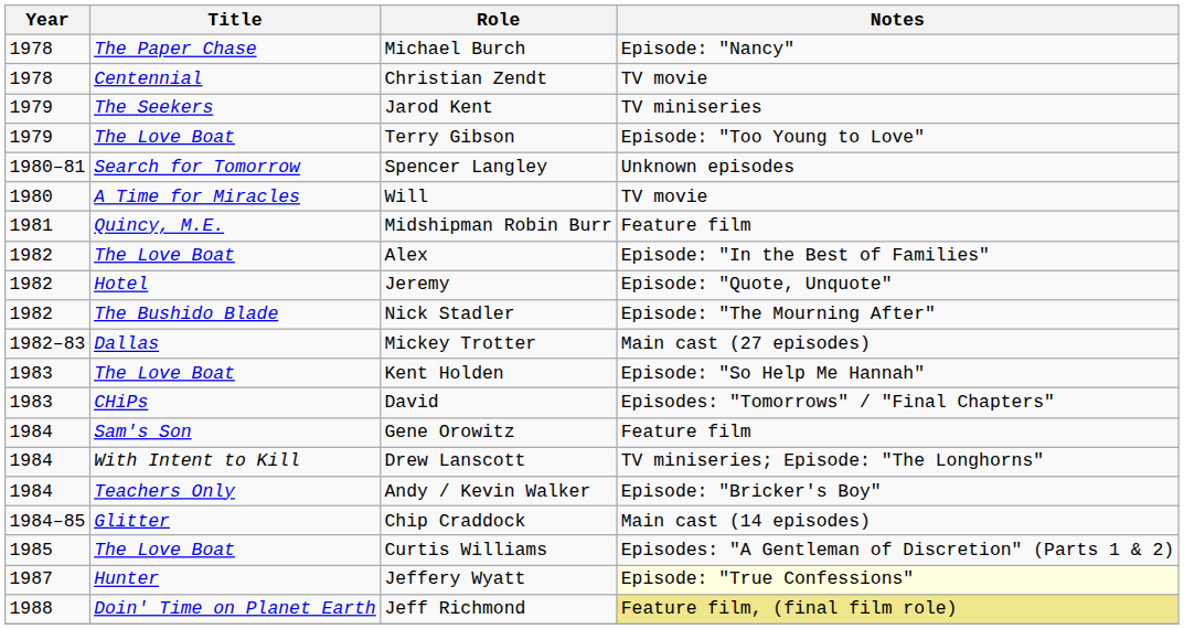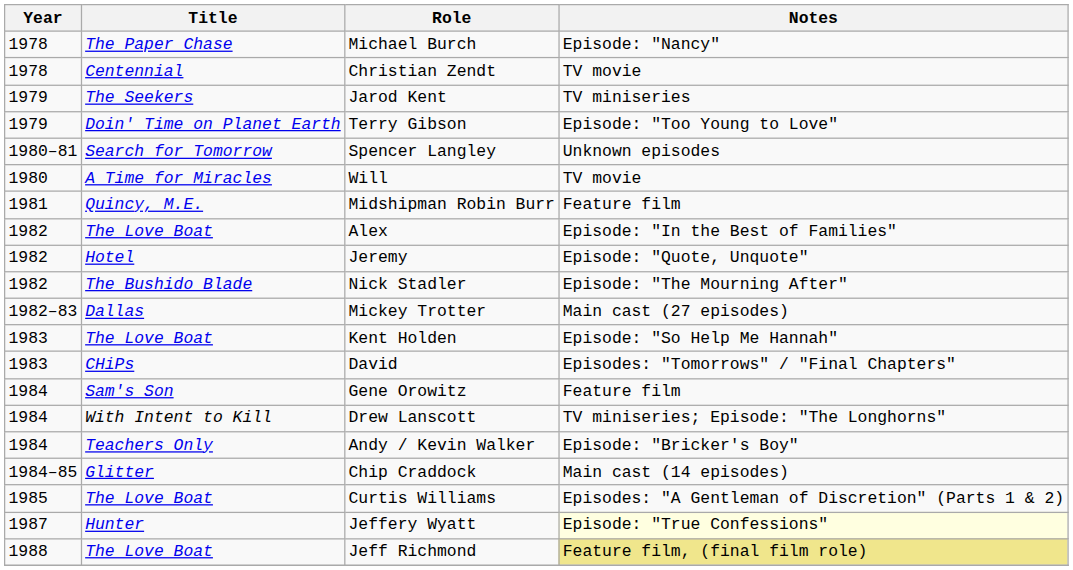 <table class="wikitable sortable">
 <tr>
 <th>Year</th>
 <th>Title</th>
 <th>Role</th>
 <th class="unsortable">Notes</th>
 </tr>
 <tr>
 <td>1978</td>
 <td><em><a href='#'>The Paper Chase</a></em></td>
 <td>Michael Burch</td>
 <td>Episode: "Nancy"</td>
 </tr>
 <tr>
 <td>1978</td>
 <td><em><a href='#'>Centennial</a></em></td>
 <td>Christian Zendt</td>
 <td>TV movie</td>
 </tr>
 <tr>
 <td>1979</td>
 <td><em><a href='#'>The Seekers</a></em></td>
 <td>Jarod Kent</td>
 <td>TV miniseries</td>
 </tr>
 <tr>
 <td>1979</td>
-<td><em><a href='#'>The Love Boat</a></em></td>
+<td><em><a href='#'>Doin' Time on Planet Earth</a></em></td>
 <td>Terry Gibson</td>
 <td>Episode: "Too Young to Love"</td>
 </tr>
 <tr>
 <td>1980–81</td>
 <td><em><a href='#'>Search for Tomorrow</a></em></td>
 <td>Spencer Langley</td>
 <td>Unknown episodes</td>
 </tr>
 <tr>
 <td>1980</td>
 <td><em><a href='#'>A Time for Miracles</a></em></td>
 <td>Will</td>
 <td>TV movie</td>
 </tr>
 <tr>
 <td>1981</td>
 <td><em><a href='#'>Quincy, M.E.</a></em></td>
 <td>Midshipman Robin Burr</td>
 <td>Feature film</td>
 </tr>
 <tr>
 <td>1982</td>
 <td><em><a href='#'>The Love Boat</a></em></td>
 <td>Alex</td>
 <td>Episode: "In the Best of Families"</td>
 </tr>
 <tr>
 <td>1982</td>
 <td><em><a href='#'>Hotel</a></em></td>
 <td>Jeremy</td>
 <td>Episode: "Quote, Unquote"</td>
 </tr>
 <tr>
 <td>1982</td>
 <td><em><a href='#'>The Bushido Blade</a></em></td>
 <td>Nick Stadler</td>
 <td>Episode: "The Mourning After"</td>
 </tr>
 <tr>
 <td>1982–83</td>
 <td><em><a href='#'>Dallas</a></em></td>
 <td>Mickey Trotter</td>
 <td>Main cast (27 episodes)</td>
 </tr>
 <tr>
 <td>1983</td>
 <td><em><a href='#'>The Love Boat</a></em></td>
 <td>Kent Holden</td>
 <td>Episode: "So Help Me Hannah"</td>
 </tr>
 <tr>
 <td>1983</td>
 <td><em><a href='#'>CHiPs</a></em></td>
 <td>David</td>
 <td>Episodes: "Tomorrows" / "Final Chapters"</td>
 </tr>
 <tr>
 <td>1984</td>
 <td><em><a href='#'>Sam's Son</a></em></td>
 <td>Gene Orowitz</td>
 <td>Feature film</td>
 </tr>
 <tr>
 <td>1984</td>
 <td><em>With Intent to Kill</em></td>
 <td>Drew Lanscott</td>
 <td>TV miniseries; Episode: "The Longhorns"</td>
 </tr>
 <tr>
 <td>1984</td>
 <td><em><a href='#'>Teachers Only</a></em></td>
 <td>Andy / Kevin Walker</td>
 <td>Episode: "Bricker's Boy"</td>
 </tr>
 <tr>
 <td>1984–85</td>
 <td><em><a href='#'>Glitter</a></em></td>
 <td>Chip Craddock</td>
 <td>Main cast (14 episodes)</td>
 </tr>
 <tr>
 <td>1985</td>
 <td><em><a href='#'>The Love Boat</a></em></td>
 <td>Curtis Williams</td>
 <td>Episodes: "A Gentleman of Discretion" (Parts 1 & 2)</td>
 </tr>
 <tr>
 <td>1987</td>
 <td><em><a href='#'>Hunter</a></em></td>
 <td>Jeffery Wyatt</td>
 <td style="background: lightyellow;">Episode: "True Confessions"</td>
 </tr>
 <tr>
 <td>1988</td>
-<td><em><a href='#'>Doin' Time on Planet Earth</a></em></td>
+<td><em><a href='#'>The Love Boat</a></em></td>
 <td>Jeff Richmond</td>
 <td style="background: khaki;">Feature film, (final film role)</td>
 </tr>
 <tr>
 </tr>
 </table>
